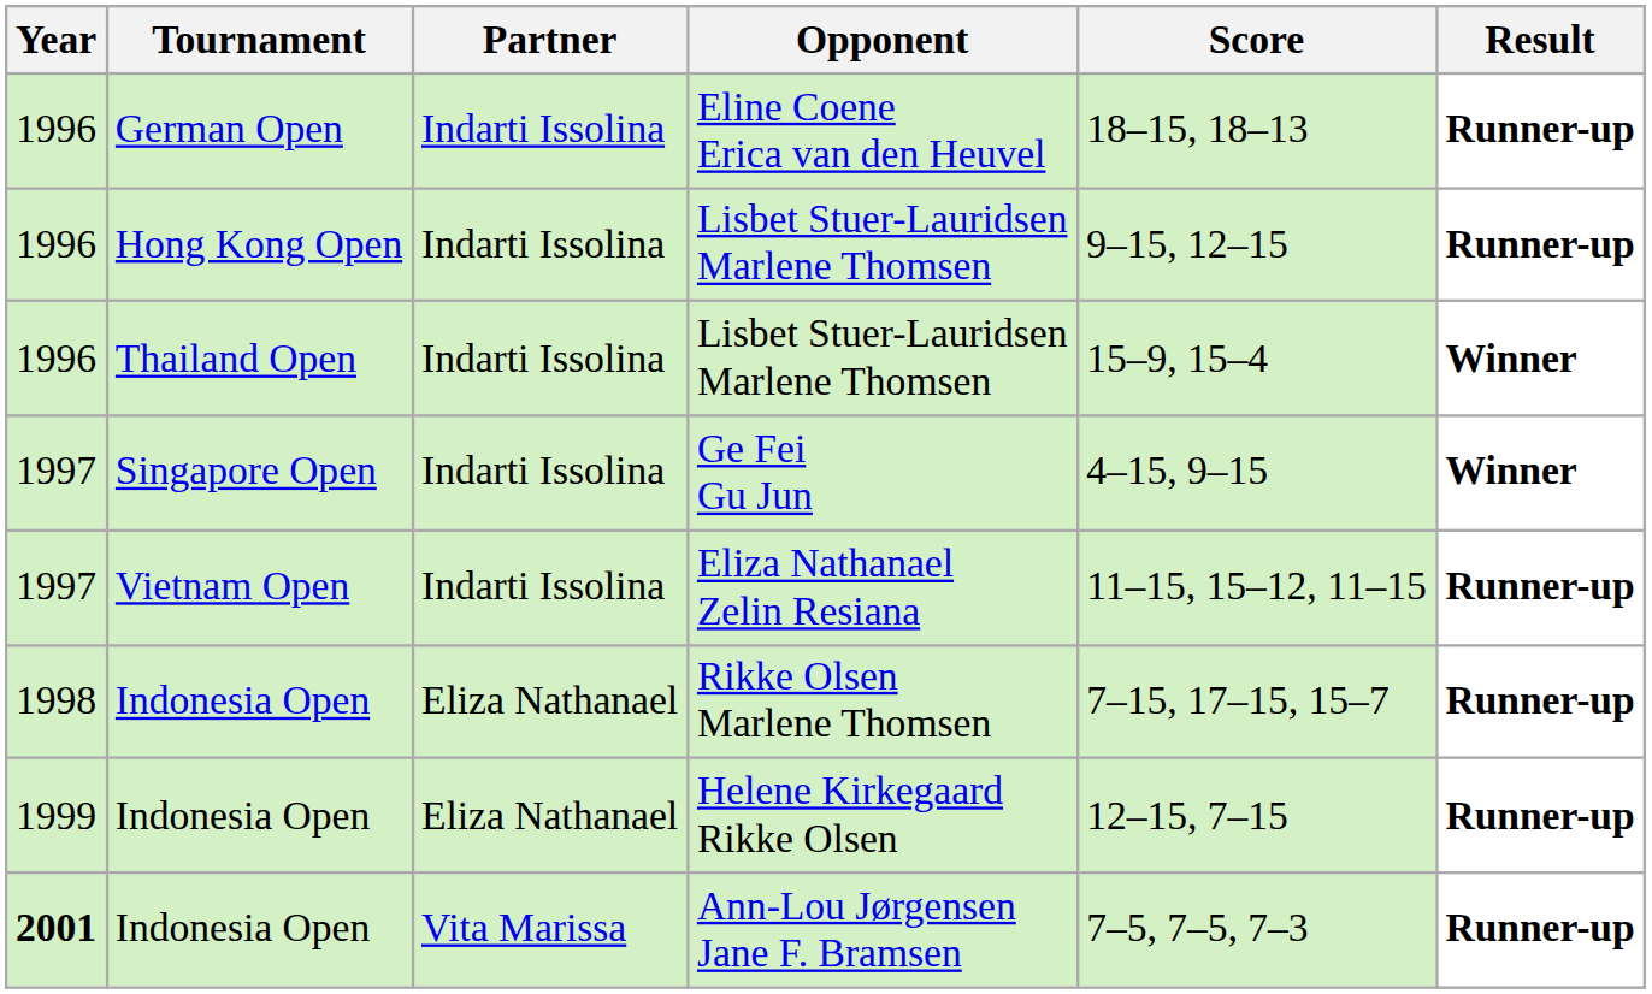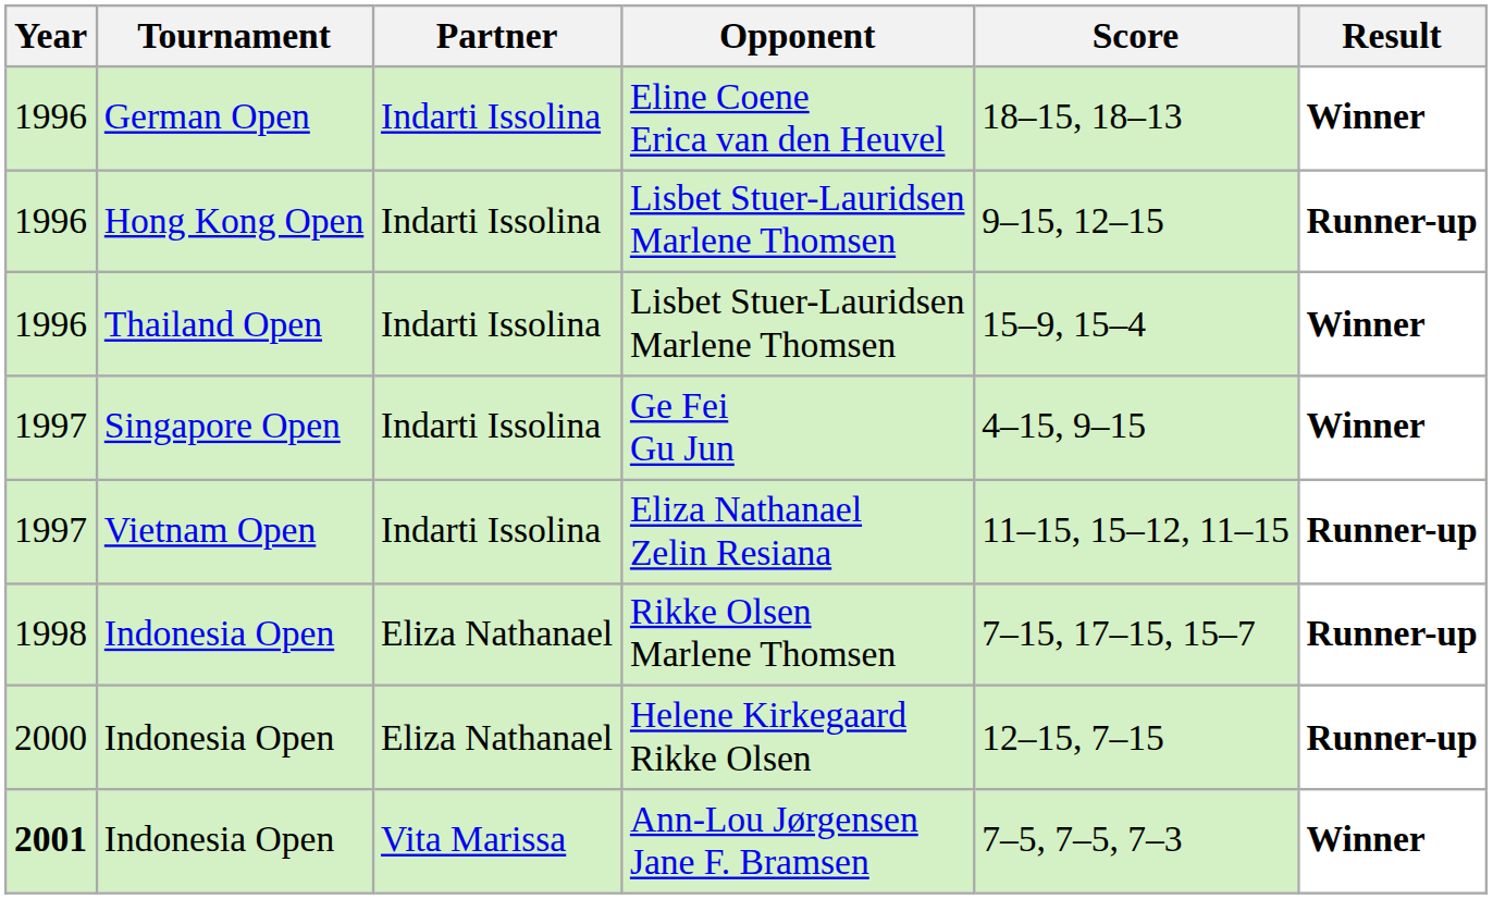 <table class="sortable wikitable" style="font-size: 90%;">
 <tr>
 <th>Year</th>
 <th>Tournament</th>
 <th>Partner</th>
 <th>Opponent</th>
 <th>Score</th>
 <th>Result</th>
 </tr>
 <tr style="background:#D4F1C5">
 <td align="center">1996</td>
 <td align="left"><a href='#'>German Open</a></td>
 <td align="left"> <a href='#'>Indarti Issolina</a></td>
 <td align="left"> <a href='#'>Eline Coene</a><br> <a href='#'>Erica van den Heuvel</a></td>
 <td align="left">18–15, 18–13</td>
-<td style="text-align:left; background:white"> <strong>Runner-up</strong></td>
+<td style="text-align:left; background:white"> <strong>Winner</strong></td>
 </tr>
 <tr style="background:#D4F1C5">
 <td align="center">1996</td>
 <td align="left"><a href='#'>Hong Kong Open</a></td>
 <td align="left"> Indarti Issolina</td>
 <td align="left"> <a href='#'>Lisbet Stuer-Lauridsen</a><br> <a href='#'>Marlene Thomsen</a></td>
 <td align="left">9–15, 12–15</td>
 <td style="text-align:left; background:white"> <strong>Runner-up</strong></td>
 </tr>
 <tr style="background:#D4F1C5">
 <td align="center">1996</td>
 <td align="left"><a href='#'>Thailand Open</a></td>
 <td align="left"> Indarti Issolina</td>
 <td align="left"> Lisbet Stuer-Lauridsen<br> Marlene Thomsen</td>
 <td align="left">15–9, 15–4</td>
 <td style="text-align:left; background:white"> <strong>Winner</strong></td>
 </tr>
 <tr style="background:#D4F1C5">
 <td align="center">1997</td>
 <td align="left"><a href='#'>Singapore Open</a></td>
 <td align="left"> Indarti Issolina</td>
 <td align="left"> <a href='#'>Ge Fei</a><br> <a href='#'>Gu Jun</a></td>
 <td align="left">4–15, 9–15</td>
 <td style="text-align:left; background:white"> <strong>Winner</strong></td>
 </tr>
 <tr style="background:#D4F1C5">
 <td align="center">1997</td>
 <td align="left"><a href='#'>Vietnam Open</a></td>
 <td align="left"> Indarti Issolina</td>
 <td align="left"> <a href='#'>Eliza Nathanael</a><br> <a href='#'>Zelin Resiana</a></td>
 <td align="left">11–15, 15–12, 11–15</td>
 <td style="text-align:left; background:white"> <strong>Runner-up</strong></td>
 </tr>
 <tr style="background:#D4F1C5">
 <td align="center">1998</td>
 <td align="left"><a href='#'>Indonesia Open</a></td>
 <td align="left"> Eliza Nathanael</td>
 <td align="left"> <a href='#'>Rikke Olsen</a><br> Marlene Thomsen</td>
 <td align="left">7–15, 17–15, 15–7</td>
 <td style="text-align:left; background:white"> <strong>Runner-up</strong></td>
 </tr>
 <tr style="background:#D4F1C5">
-<td align="center">1999</td>
+<td align="center">2000</td>
 <td align="left">Indonesia Open</td>
 <td align="left"> Eliza Nathanael</td>
 <td align="left"> <a href='#'>Helene Kirkegaard</a><br> Rikke Olsen</td>
 <td align="left">12–15, 7–15</td>
 <td style="text-align:left; background:white"> <strong>Runner-up</strong></td>
 </tr>
 <tr style="background:#D4F1C5">
 <td align="center"><strong>2001</strong></td>
 <td align="left">Indonesia Open</td>
 <td align="left"> <a href='#'>Vita Marissa</a></td>
 <td align="left"> <a href='#'>Ann-Lou Jørgensen</a><br> <a href='#'>Jane F. Bramsen</a></td>
 <td align="left">7–5, 7–5, 7–3</td>
-<td style="text-align:left; background:white"> <strong>Runner-up</strong></td>
+<td style="text-align:left; background:white"> <strong>Winner</strong></td>
 </tr>
 </table>
